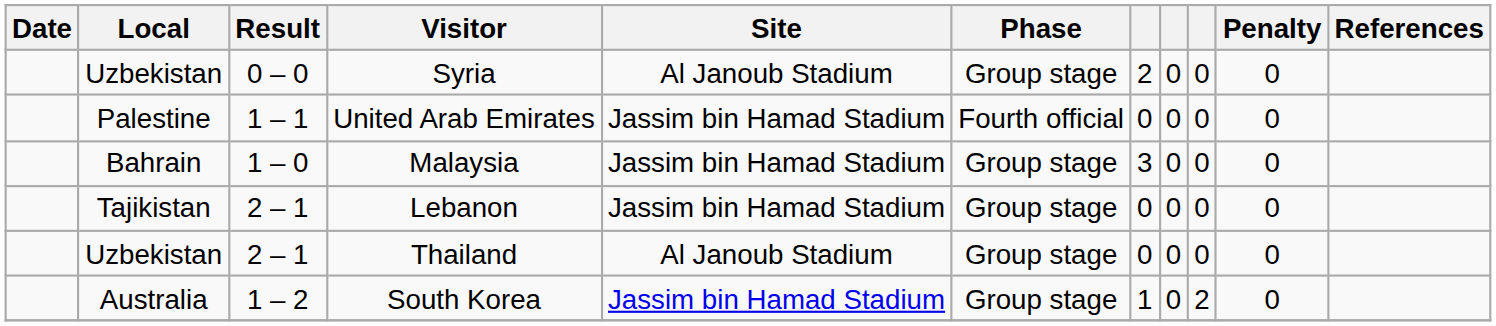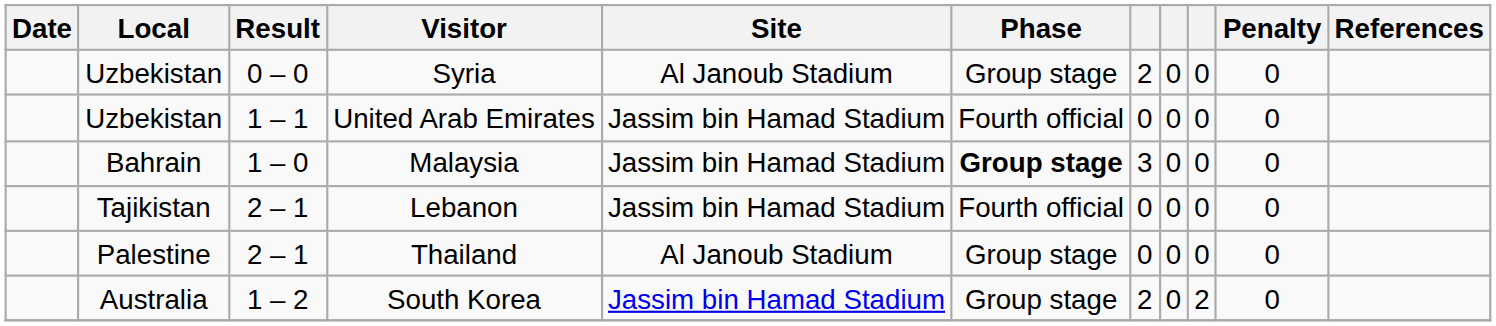 <table class="wikitable" style="margin:1em auto 1em auto; text-align:center; font-size:small;">
 <tr>
 <th>Date</th>
 <th>Local</th>
 <th>Result</th>
 <th>Visitor</th>
 <th>Site</th>
 <th>Phase</th>
 <th></th>
 <th></th>
 <th></th>
 <th>Penalty</th>
 <th>References</th>
 </tr>
 <tr>
 <td></td>
 <td>Uzbekistan</td>
 <td>0 – 0</td>
 <td>Syria</td>
 <td>Al Janoub Stadium</td>
 <td>Group stage</td>
 <td>2</td>
 <td>0</td>
 <td>0</td>
 <td>0</td>
 <td></td>
 </tr>
 <tr>
 <td></td>
-<td>Palestine</td>
+<td>Uzbekistan</td>
 <td>1 – 1</td>
 <td>United Arab Emirates</td>
 <td>Jassim bin Hamad Stadium</td>
 <td>Fourth official</td>
 <td>0</td>
 <td>0</td>
 <td>0</td>
 <td>0</td>
 <td></td>
 </tr>
 <tr>
 <td></td>
 <td>Bahrain</td>
 <td>1 – 0</td>
 <td>Malaysia</td>
 <td>Jassim bin Hamad Stadium</td>
-<td>Group stage</td>
+<td><strong>Group stage</strong></td>
 <td>3</td>
 <td>0</td>
 <td>0</td>
 <td>0</td>
 <td></td>
 </tr>
 <tr>
 <td></td>
 <td>Tajikistan</td>
 <td>2 – 1</td>
 <td>Lebanon</td>
 <td>Jassim bin Hamad Stadium</td>
-<td>Group stage</td>
+<td>Fourth official</td>
 <td>0</td>
 <td>0</td>
 <td>0</td>
 <td>0</td>
 <td></td>
 </tr>
 <tr>
 <td></td>
-<td>Uzbekistan</td>
+<td>Palestine</td>
 <td>2 – 1</td>
 <td>Thailand</td>
 <td>Al Janoub Stadium</td>
 <td>Group stage</td>
 <td>0</td>
 <td>0</td>
 <td>0</td>
 <td>0</td>
 <td></td>
 </tr>
 <tr>
 <td></td>
 <td>Australia</td>
 <td>1 – 2</td>
 <td>South Korea</td>
 <td><a href='#'>Jassim bin Hamad Stadium</a></td>
 <td>Group stage</td>
-<td>1</td>
+<td>2</td>
 <td>0</td>
 <td>2</td>
 <td>0</td>
 <td></td>
 </tr>
 <tr>
 </tr>
 </table>
